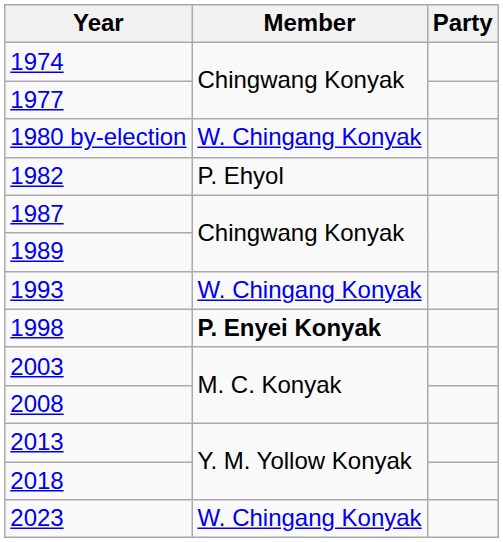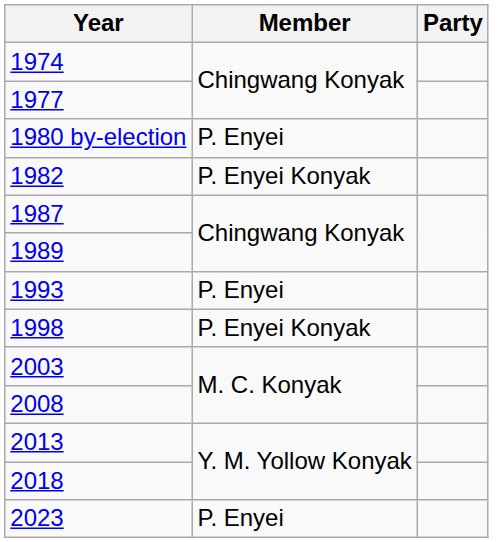 <table class="wikitable sortable">
 <tr>
 <th>Year</th>
 <th>Member</th>
 <th colspan="2">Party</th>
 </tr>
 <tr>
 <td><a href='#'>1974</a></td>
 <td rowspan=2>Chingwang Konyak</td>
 <td></td>
 </tr>
 <tr>
 <td><a href='#'>1977</a></td>
 <td></td>
 </tr>
 <tr>
 <td><a href='#'>1980 by-election</a></td>
-<td><a href='#'>W. Chingang Konyak</a></td>
+<td>P. Enyei</td>
 <td></td>
 </tr>
 <tr>
 <td><a href='#'>1982</a></td>
-<td>P. Ehyol</td>
+<td>P. Enyei Konyak</td>
 <td></td>
 </tr>
 <tr>
 <td><a href='#'>1987</a></td>
 <td rowspan=2>Chingwang Konyak</td>
 </tr>
 <tr>
 <td><a href='#'>1989</a></td>
 </tr>
 <tr>
 <td><a href='#'>1993</a></td>
-<td><a href='#'>W. Chingang Konyak</a></td>
+<td>P. Enyei</td>
 <td></td>
 </tr>
 <tr>
 <td><a href='#'>1998</a></td>
-<td><strong>P. Enyei Konyak</strong></td>
+<td>P. Enyei Konyak</td>
 <td></td>
 </tr>
 <tr>
 <td><a href='#'>2003</a></td>
 <td rowspan=2>M. C. Konyak</td>
 <td></td>
 </tr>
 <tr>
 <td><a href='#'>2008</a></td>
 </tr>
 <tr>
 <td><a href='#'>2013</a></td>
 <td rowspan=2>Y. M. Yollow Konyak</td>
 <td></td>
 </tr>
 <tr>
 <td><a href='#'>2018</a></td>
 <td></td>
 </tr>
 <tr>
 <td><a href='#'>2023</a></td>
-<td><a href='#'>W. Chingang Konyak</a></td>
+<td>P. Enyei</td>
 <td></td>
 </tr>
 </table>
